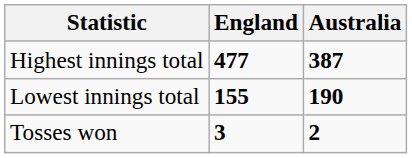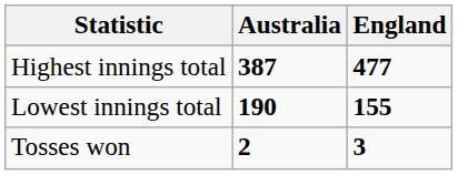 <table class="wikitable">
 <tr>
 <th>Statistic</th>
+<th>Australia</th>
 <th>England</th>
-<th>Australia</th>
 </tr>
 <tr>
 <td>Highest innings total</td>
+<td><strong>387</strong></td>
 <td><strong>477</strong></td>
-<td><strong>387</strong></td>
 </tr>
 <tr>
 <td>Lowest innings total</td>
+<td><strong>190</strong></td>
 <td><strong>155</strong></td>
-<td><strong>190</strong></td>
 </tr>
 <tr>
 <td>Tosses won</td>
+<td><strong>2</strong></td>
 <td><strong>3</strong></td>
-<td><strong>2</strong></td>
 </tr>
 </table>
